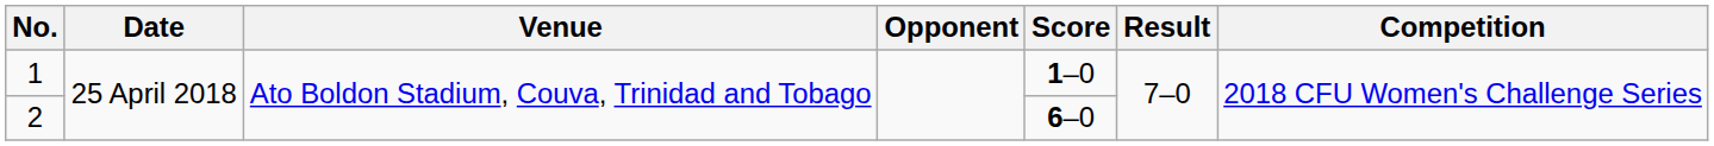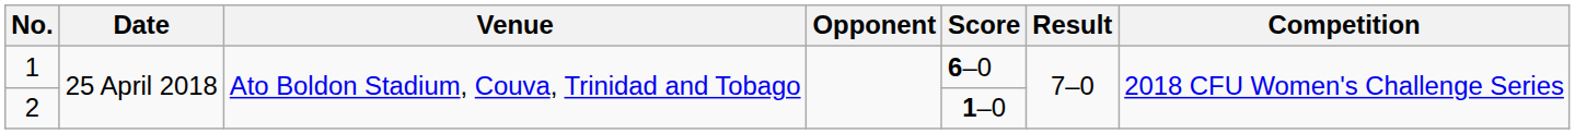 <table class="wikitable">
 <tr>
 <th>No.</th>
 <th>Date</th>
 <th>Venue</th>
 <th>Opponent</th>
 <th>Score</th>
 <th>Result</th>
 <th>Competition</th>
 </tr>
 <tr>
 <td style="text-align:center;">1</td>
 <td rowspan=2>25 April 2018</td>
 <td rowspan=2><a href='#'>Ato Boldon Stadium</a>, <a href='#'>Couva</a>, <a href='#'>Trinidad and Tobago</a></td>
 <td rowspan=2></td>
-<td style="text-align:center;"><strong>1</strong>–0</td>
+<td><strong>6</strong>–0</td>
 <td rowspan=2 style="text-align:center;">7–0</td>
 <td rowspan=2><a href='#'>2018 CFU Women's Challenge Series</a></td>
 </tr>
 <tr style="text-align:center;">
 <td>2</td>
-<td><strong>6</strong>–0</td>
+<td style="text-align:center;"><strong>1</strong>–0</td>
 </tr>
 </table>
